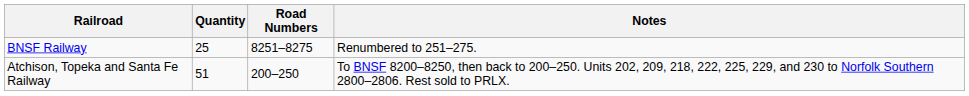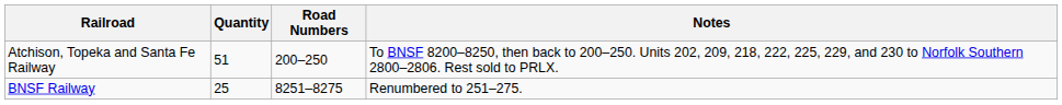 <table class="wikitable">
 <tr>
 <th>Railroad</th>
 <th>Quantity</th>
 <th>Road Numbers</th>
 <th>Notes</th>
 </tr>
 <tr>
+<td>Atchison, Topeka and Santa Fe Railway</td>
+<td>51</td>
+<td>200–250</td>
+<td>To <a href='#'>BNSF</a> 8200–8250, then back to 200–250. Units 202, 209, 218, 222, 225, 229, and 230 to <a href='#'>Norfolk Southern</a> 2800–2806. Rest sold to PRLX.</td>
+</tr>
+<tr>
 <td><a href='#'>BNSF Railway</a></td>
 <td>25</td>
 <td>8251–8275</td>
 <td>Renumbered to 251–275.</td>
 </tr>
-<tr>
-<td>Atchison, Topeka and Santa Fe Railway</td>
-<td>51</td>
-<td>200–250</td>
-<td>To <a href='#'>BNSF</a> 8200–8250, then back to 200–250. Units 202, 209, 218, 222, 225, 229, and 230 to <a href='#'>Norfolk Southern</a> 2800–2806. Rest sold to PRLX.</td>
-</tr>
 </table>
